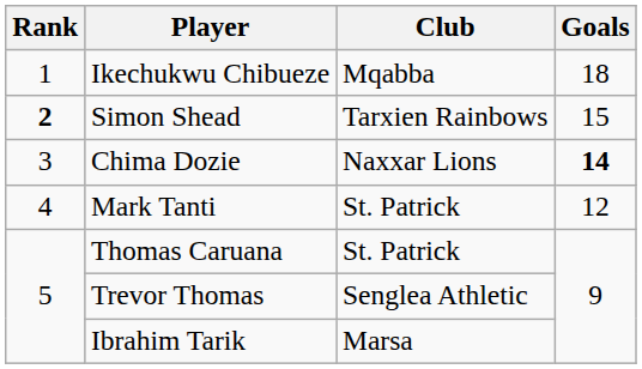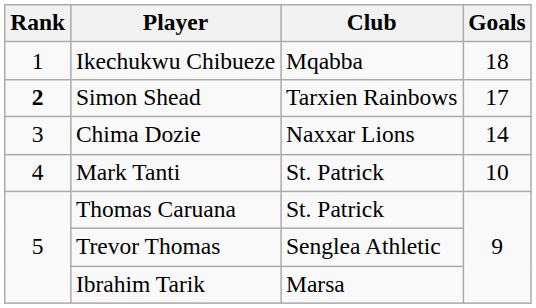 <table class="wikitable" style="text-align:center">
 <tr>
 <th>Rank</th>
 <th>Player</th>
 <th>Club</th>
 <th>Goals</th>
 </tr>
 <tr>
 <td rowspan="1">1</td>
 <td align="left"> Ikechukwu Chibueze</td>
 <td align="left">Mqabba</td>
 <td rowspan="1">18</td>
 </tr>
 <tr>
 <td rowspan="1"><strong>2</strong></td>
 <td align="left"> Simon Shead</td>
 <td align="left">Tarxien Rainbows</td>
-<td rowspan="1">15</td>
+<td rowspan="1">17</td>
 </tr>
 <tr>
 <td rowspan="1">3</td>
 <td align="left"> Chima Dozie</td>
 <td align="left">Naxxar Lions</td>
-<td rowspan="1"><strong>14</strong></td>
+<td rowspan="1">14</td>
 </tr>
 <tr>
 <td rowspan="1">4</td>
 <td align="left"> Mark Tanti</td>
 <td align="left">St. Patrick</td>
-<td rowspan="1">12</td>
+<td rowspan="1">10</td>
 </tr>
 <tr>
 <td rowspan="3">5</td>
 <td align="left"> Thomas Caruana</td>
 <td align="left">St. Patrick</td>
 <td rowspan="3">9</td>
 </tr>
 <tr>
 <td align="left"> Trevor Thomas</td>
 <td align="left">Senglea Athletic</td>
 </tr>
 <tr>
 <td align="left"> Ibrahim Tarik</td>
 <td align="left">Marsa</td>
 </tr>
 </table>
